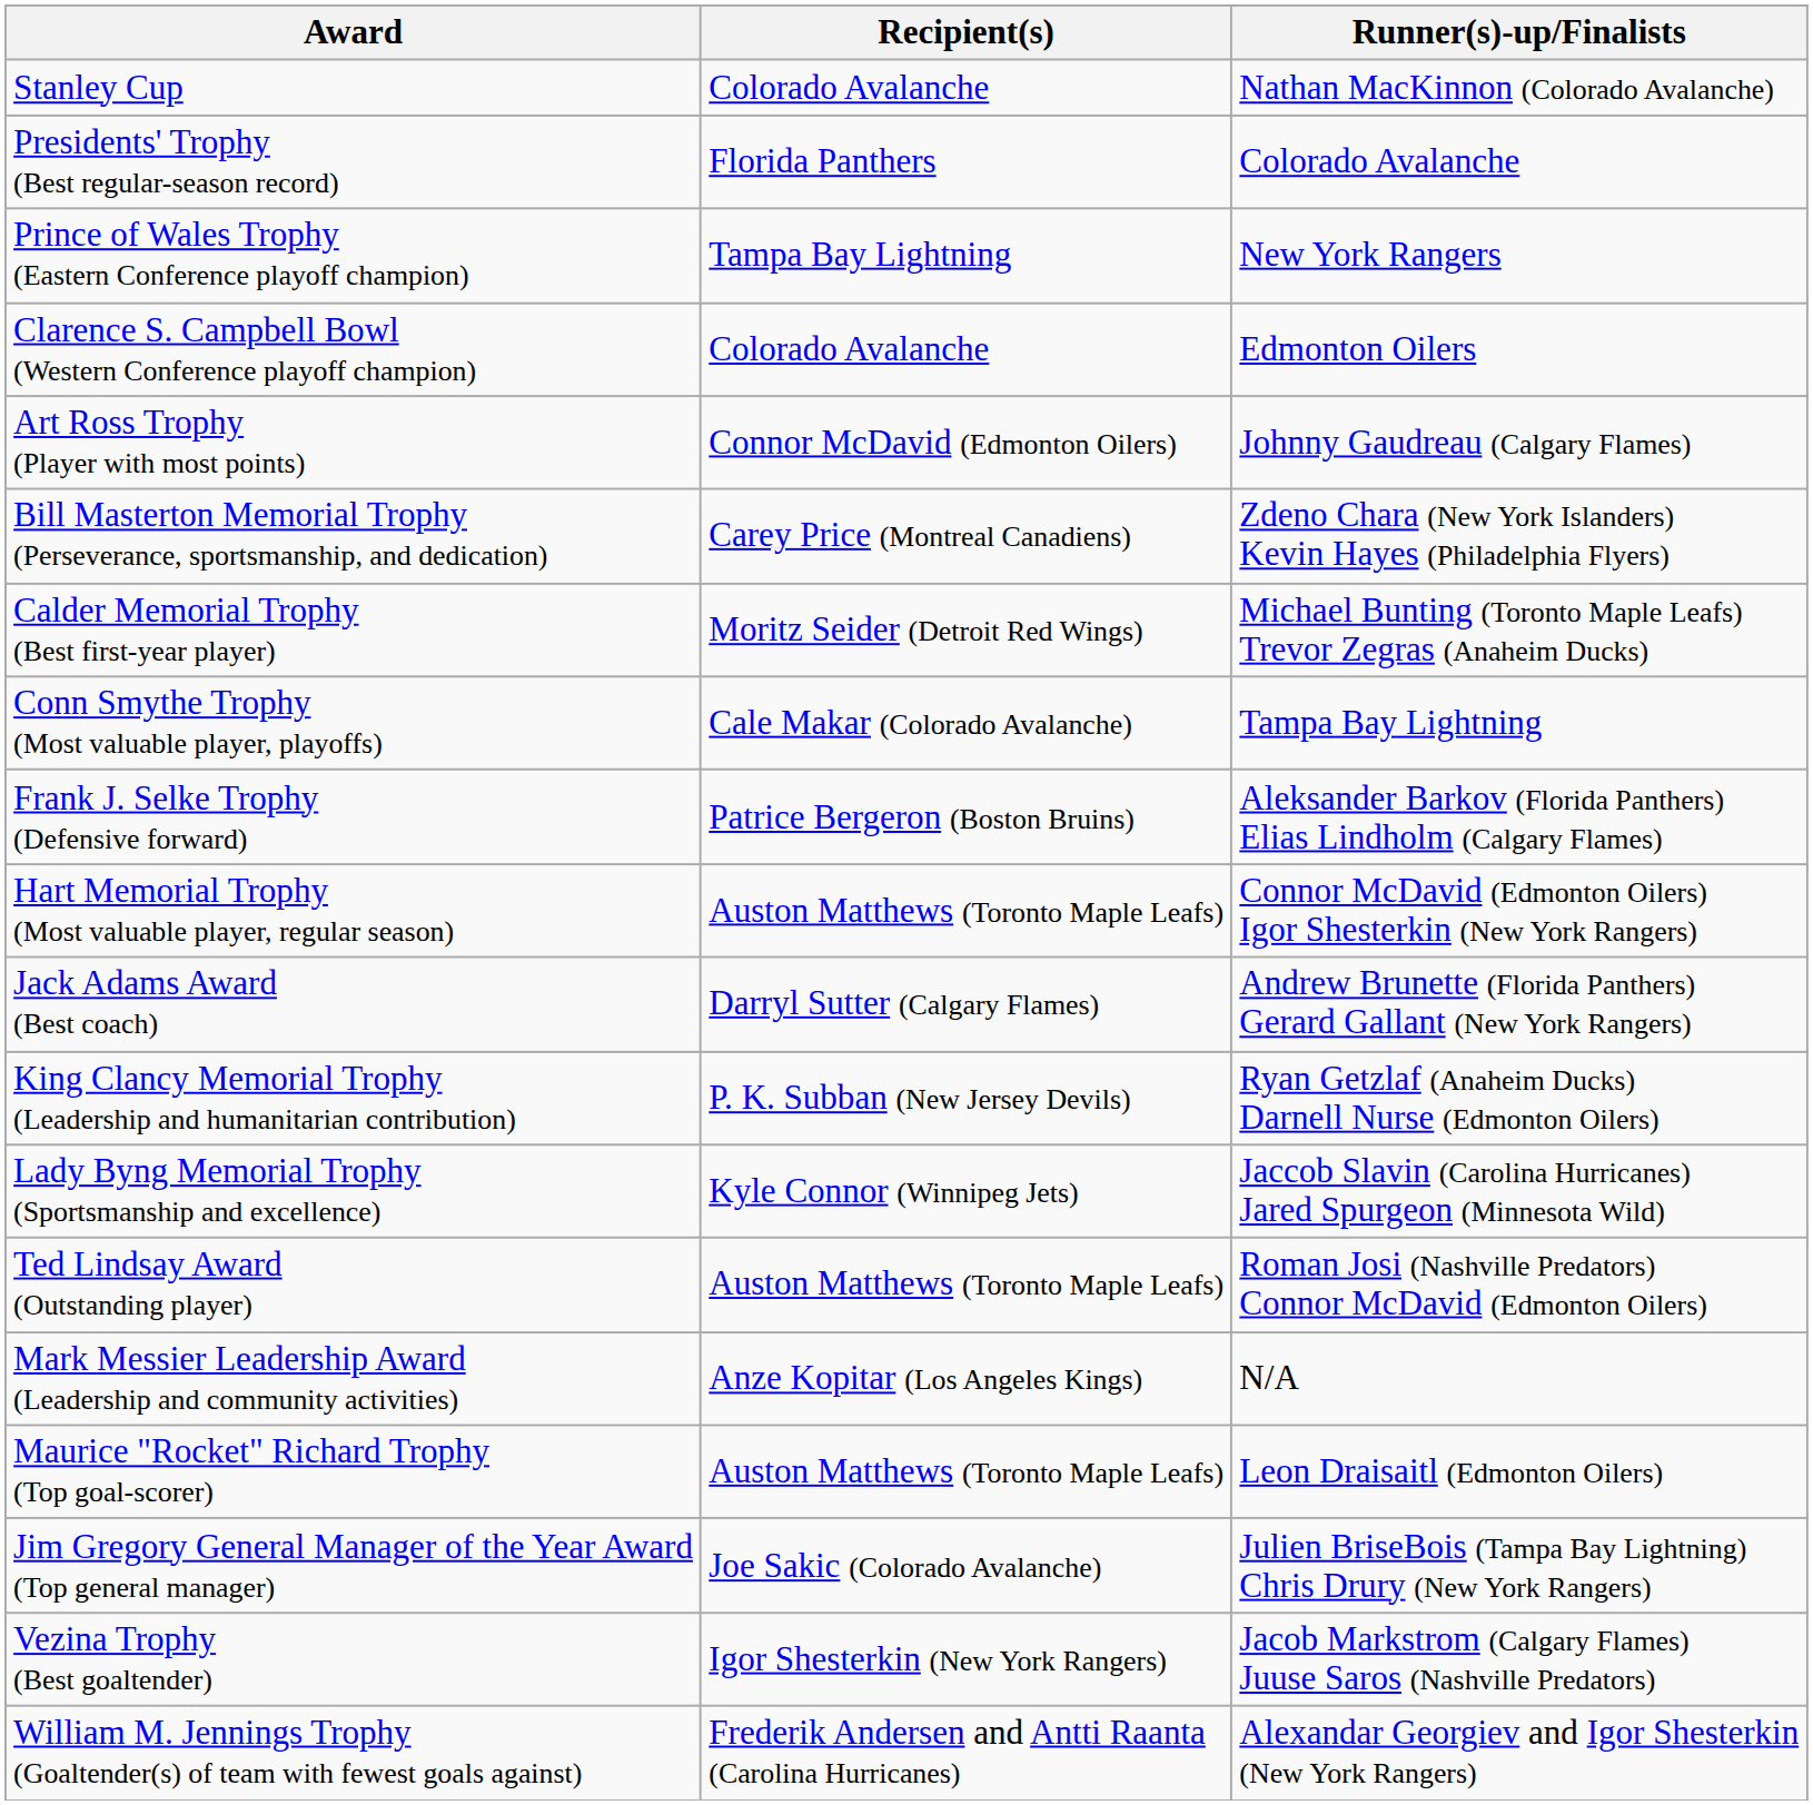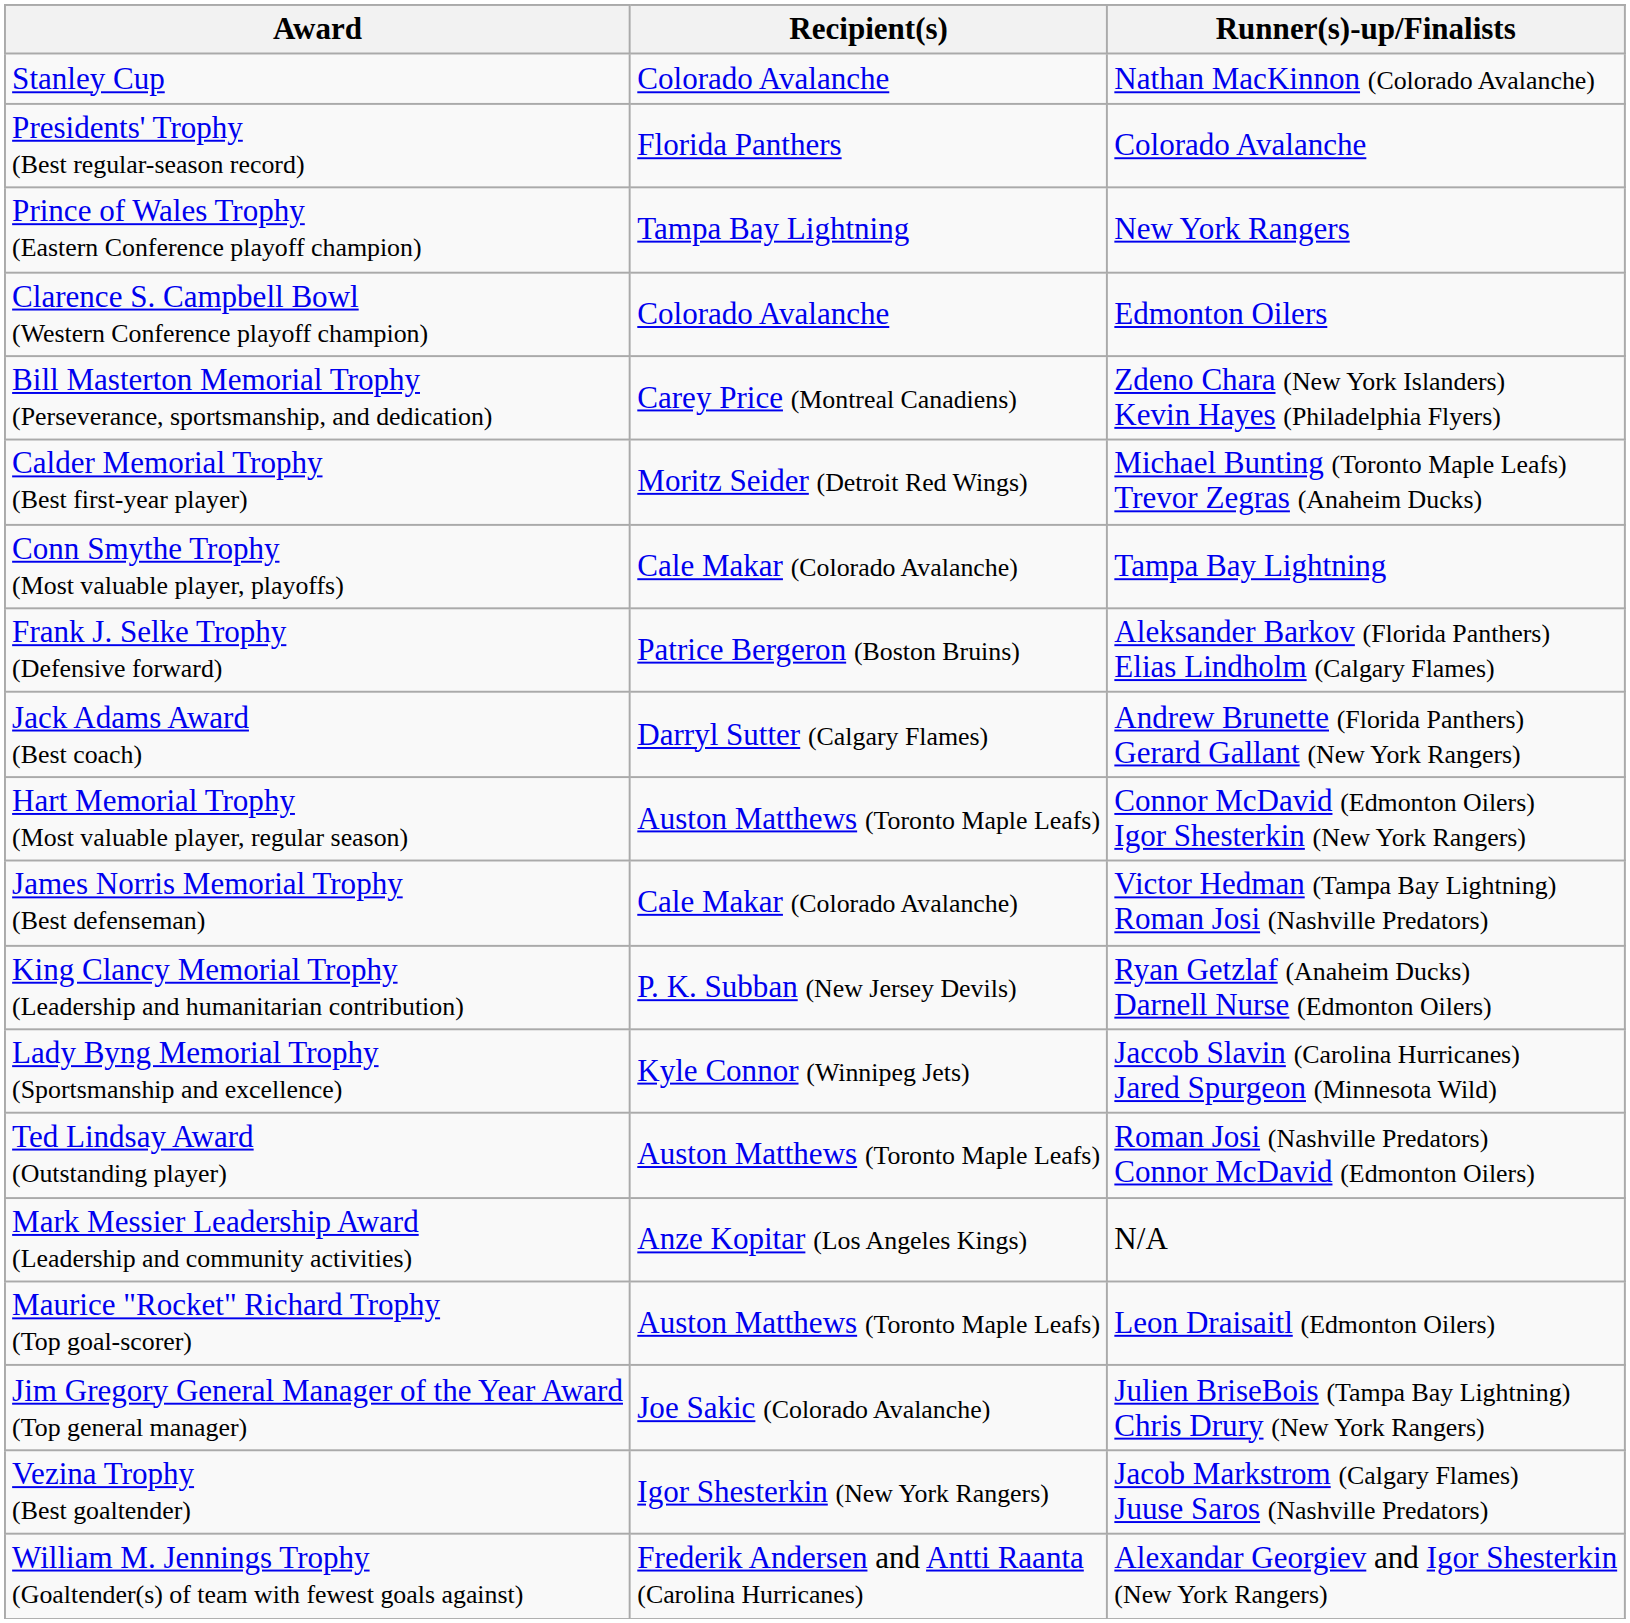 <table class="wikitable">
 <tr>
 <th>Award</th>
 <th>Recipient(s)</th>
 <th>Runner(s)-up/Finalists</th>
 </tr>
 <tr>
 <td><a href='#'>Stanley Cup</a></td>
 <td><a href='#'>Colorado Avalanche</a></td>
 <td><a href='#'>Nathan MacKinnon</a> <small>(Colorado Avalanche)</small></td>
 </tr>
 <tr>
 <td><a href='#'>Presidents' Trophy</a><br><small>(Best regular-season record)</small></td>
 <td><a href='#'>Florida Panthers</a></td>
 <td><a href='#'>Colorado Avalanche</a></td>
 </tr>
 <tr>
 <td><a href='#'>Prince of Wales Trophy</a><br><small>(Eastern Conference playoff champion)</small></td>
 <td><a href='#'>Tampa Bay Lightning</a></td>
 <td><a href='#'>New York Rangers</a></td>
 </tr>
 <tr>
 <td><a href='#'>Clarence S. Campbell Bowl</a><br><small>(Western Conference playoff champion)</small></td>
 <td><a href='#'>Colorado Avalanche</a></td>
 <td><a href='#'>Edmonton Oilers</a></td>
 </tr>
 <tr>
-<td><a href='#'>Art Ross Trophy</a><br><small>(Player with most points)</small></td>
-<td><a href='#'>Connor McDavid</a> <small>(Edmonton Oilers)</small></td>
-<td><a href='#'>Johnny Gaudreau</a> <small>(Calgary Flames)</small></td>
-</tr>
-<tr>
 <td><a href='#'>Bill Masterton Memorial Trophy</a><br><small>(Perseverance, sportsmanship, and dedication)</small></td>
 <td><a href='#'>Carey Price</a> <small>(Montreal Canadiens)</small></td>
 <td><a href='#'>Zdeno Chara</a> <small>(New York Islanders)</small><br><a href='#'>Kevin Hayes</a> <small>(Philadelphia Flyers)</small></td>
 </tr>
 <tr>
 <td><a href='#'>Calder Memorial Trophy</a><br><small>(Best first-year player)</small></td>
 <td><a href='#'>Moritz Seider</a> <small>(Detroit Red Wings)</small></td>
 <td><a href='#'>Michael Bunting</a> <small>(Toronto Maple Leafs)</small><br><a href='#'>Trevor Zegras</a> <small>(Anaheim Ducks)</small></td>
 </tr>
 <tr>
 <td><a href='#'>Conn Smythe Trophy</a><br><small>(Most valuable player, playoffs)</small></td>
 <td><a href='#'>Cale Makar</a> <small>(Colorado Avalanche)</small></td>
 <td><a href='#'>Tampa Bay Lightning</a></td>
 </tr>
 <tr>
 <td><a href='#'>Frank J. Selke Trophy</a><br><small>(Defensive forward)</small></td>
 <td><a href='#'>Patrice Bergeron</a> <small>(Boston Bruins)</small></td>
 <td><a href='#'>Aleksander Barkov</a> <small>(Florida Panthers)</small><br><a href='#'>Elias Lindholm</a> <small>(Calgary Flames)</small></td>
 </tr>
 <tr>
+<td><a href='#'>Jack Adams Award</a><br><small>(Best coach)</small></td>
+<td><a href='#'>Darryl Sutter</a> <small>(Calgary Flames)</small></td>
+<td><a href='#'>Andrew Brunette</a> <small>(Florida Panthers)</small><br><a href='#'>Gerard Gallant</a> <small>(New York Rangers)</small></td>
+</tr>
+<tr>
 <td><a href='#'>Hart Memorial Trophy</a><br><small>(Most valuable player, regular season)</small></td>
 <td><a href='#'>Auston Matthews</a> <small>(Toronto Maple Leafs)</small></td>
 <td><a href='#'>Connor McDavid</a> <small>(Edmonton Oilers)</small><br><a href='#'>Igor Shesterkin</a> <small>(New York Rangers)</small></td>
 </tr>
 <tr>
-<td><a href='#'>Jack Adams Award</a><br><small>(Best coach)</small></td>
-<td><a href='#'>Darryl Sutter</a> <small>(Calgary Flames)</small></td>
-<td><a href='#'>Andrew Brunette</a> <small>(Florida Panthers)</small><br><a href='#'>Gerard Gallant</a> <small>(New York Rangers)</small></td>
+<td><a href='#'>James Norris Memorial Trophy</a><br><small>(Best defenseman)</small></td>
+<td><a href='#'>Cale Makar</a> <small>(Colorado Avalanche)</small></td>
+<td><a href='#'>Victor Hedman</a> <small>(Tampa Bay Lightning)</small><br><a href='#'>Roman Josi</a> <small>(Nashville Predators)</small><br></td>
 </tr>
 <tr>
 <td><a href='#'>King Clancy Memorial Trophy</a><br><small>(Leadership and humanitarian contribution)</small></td>
 <td><a href='#'>P. K. Subban</a> <small>(New Jersey Devils)</small></td>
 <td><a href='#'>Ryan Getzlaf</a> <small>(Anaheim Ducks)</small><br><a href='#'>Darnell Nurse</a> <small>(Edmonton Oilers)</small></td>
 </tr>
 <tr>
 <td><a href='#'>Lady Byng Memorial Trophy</a><br><small>(Sportsmanship and excellence)</small></td>
 <td><a href='#'>Kyle Connor</a> <small>(Winnipeg Jets)</small></td>
 <td><a href='#'>Jaccob Slavin</a> <small>(Carolina Hurricanes)</small><br><a href='#'>Jared Spurgeon</a> <small>(Minnesota Wild)</small></td>
 </tr>
 <tr>
 <td><a href='#'>Ted Lindsay Award</a><br><small>(Outstanding player)</small></td>
 <td><a href='#'>Auston Matthews</a> <small>(Toronto Maple Leafs)</small></td>
 <td><a href='#'>Roman Josi</a> <small>(Nashville Predators)</small><br><a href='#'>Connor McDavid</a> <small>(Edmonton Oilers)</small></td>
 </tr>
 <tr>
 <td><a href='#'>Mark Messier Leadership Award</a><br><small>(Leadership and community activities)</small></td>
 <td><a href='#'>Anze Kopitar</a> <small>(Los Angeles Kings)</small></td>
 <td>N/A</td>
 </tr>
 <tr>
 <td><a href='#'>Maurice "Rocket" Richard Trophy</a><br><small>(Top goal-scorer)</small></td>
 <td><a href='#'>Auston Matthews</a> <small>(Toronto Maple Leafs)</small></td>
 <td><a href='#'>Leon Draisaitl</a> <small>(Edmonton Oilers)</small></td>
 </tr>
 <tr>
 <td><a href='#'>Jim Gregory General Manager of the Year Award</a><br><small>(Top general manager)</small></td>
 <td><a href='#'>Joe Sakic</a> <small>(Colorado Avalanche)</small></td>
 <td><a href='#'>Julien BriseBois</a> <small>(Tampa Bay Lightning)</small><br><a href='#'>Chris Drury</a> <small>(New York Rangers)</small></td>
 </tr>
 <tr>
 <td><a href='#'>Vezina Trophy</a><br><small>(Best goaltender)</small></td>
 <td><a href='#'>Igor Shesterkin</a> <small>(New York Rangers)</small></td>
 <td><a href='#'>Jacob Markstrom</a> <small>(Calgary Flames)</small><br><a href='#'>Juuse Saros</a> <small>(Nashville Predators)</small><br></td>
 </tr>
 <tr>
 <td><a href='#'>William M. Jennings Trophy</a><br><small>(Goaltender(s) of team with fewest goals against)</small></td>
 <td><a href='#'>Frederik Andersen</a> and <a href='#'>Antti Raanta</a><br><small>(Carolina Hurricanes)</small></td>
 <td><a href='#'>Alexandar Georgiev</a> and <a href='#'>Igor Shesterkin</a><br><small>(New York Rangers)</small></td>
 </tr>
 </table>
